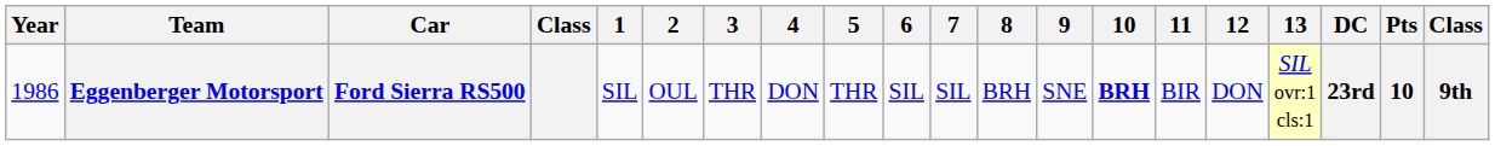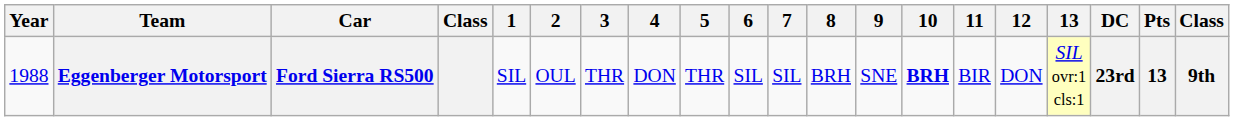 <table class="wikitable" style="text-align:center; font-size:85%">
 <tr>
 <th>Year</th>
 <th>Team</th>
 <th>Car</th>
 <th>Class</th>
 <th>1</th>
 <th>2</th>
 <th>3</th>
 <th>4</th>
 <th>5</th>
 <th>6</th>
 <th>7</th>
 <th>8</th>
 <th>9</th>
 <th>10</th>
 <th>11</th>
 <th>12</th>
 <th>13</th>
 <th>DC</th>
 <th>Pts</th>
 <th>Class</th>
 </tr>
 <tr>
-<td><a href='#'>1986</a></td>
+<td><a href='#'>1988</a></td>
 <th nowrap><a href='#'>Eggenberger Motorsport</a></th>
 <th nowrap><a href='#'>Ford Sierra RS500</a></th>
 <th><span></span></th>
 <td><a href='#'>SIL</a></td>
 <td><a href='#'>OUL</a></td>
 <td><a href='#'>THR</a></td>
 <td><a href='#'>DON</a></td>
 <td><a href='#'>THR</a></td>
 <td><a href='#'>SIL</a></td>
 <td><a href='#'>SIL</a></td>
 <td><a href='#'>BRH</a></td>
 <td><a href='#'>SNE</a></td>
 <td><strong><a href='#'>BRH</a></strong></td>
 <td><a href='#'>BIR</a></td>
 <td><a href='#'>DON</a></td>
 <td style="background:#FFFFBF;"><em><a href='#'>SIL</a></em><br><small>ovr:1<br>cls:1</small></td>
 <th>23rd</th>
-<th>10</th>
+<th>13</th>
 <th>9th</th>
 </tr>
 </table>
